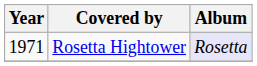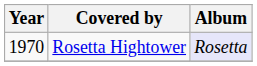 <table class="wikitable">
 <tr>
 <th>Year</th>
 <th>Covered by</th>
 <th>Album</th>
 </tr>
 <tr>
-<td>1971</td>
+<td>1970</td>
 <td><a href='#'>Rosetta Hightower</a></td>
 <td style="background: lavender;"><em>Rosetta</em></td>
 </tr>
 <tr>
 </tr>
 </table>
